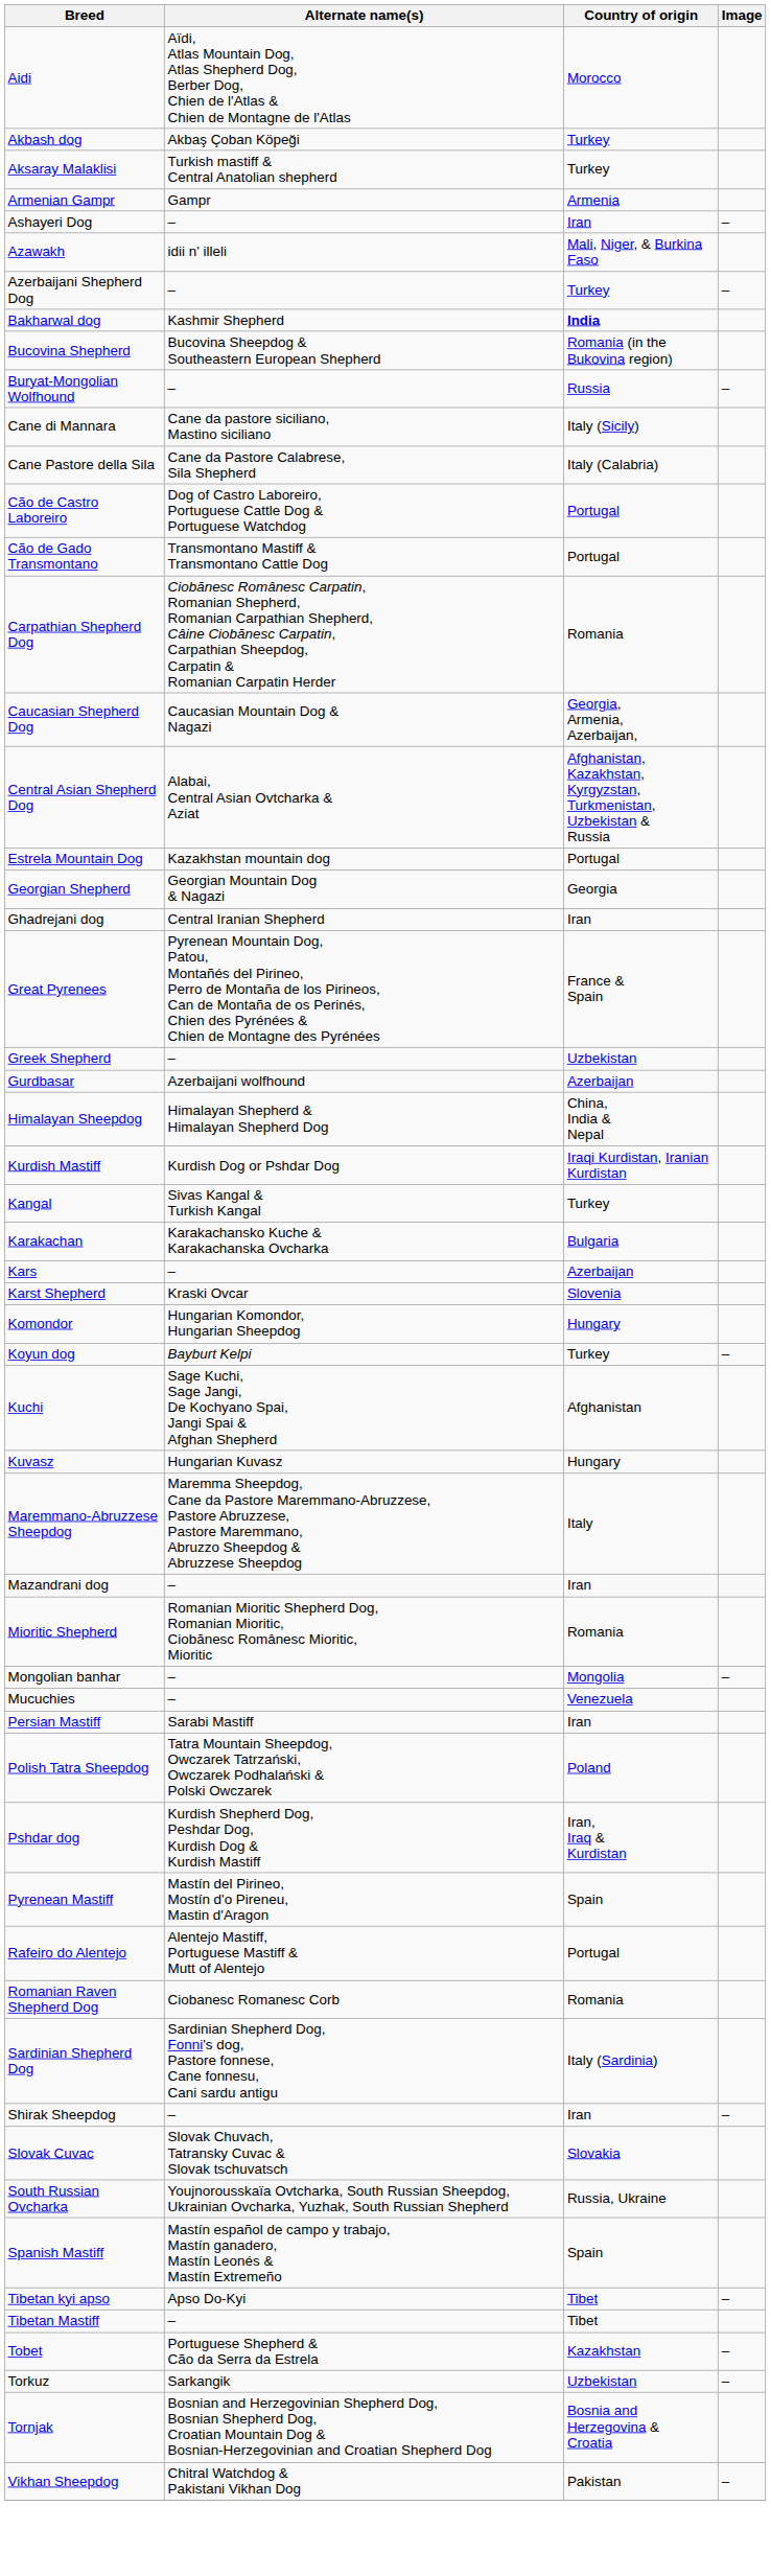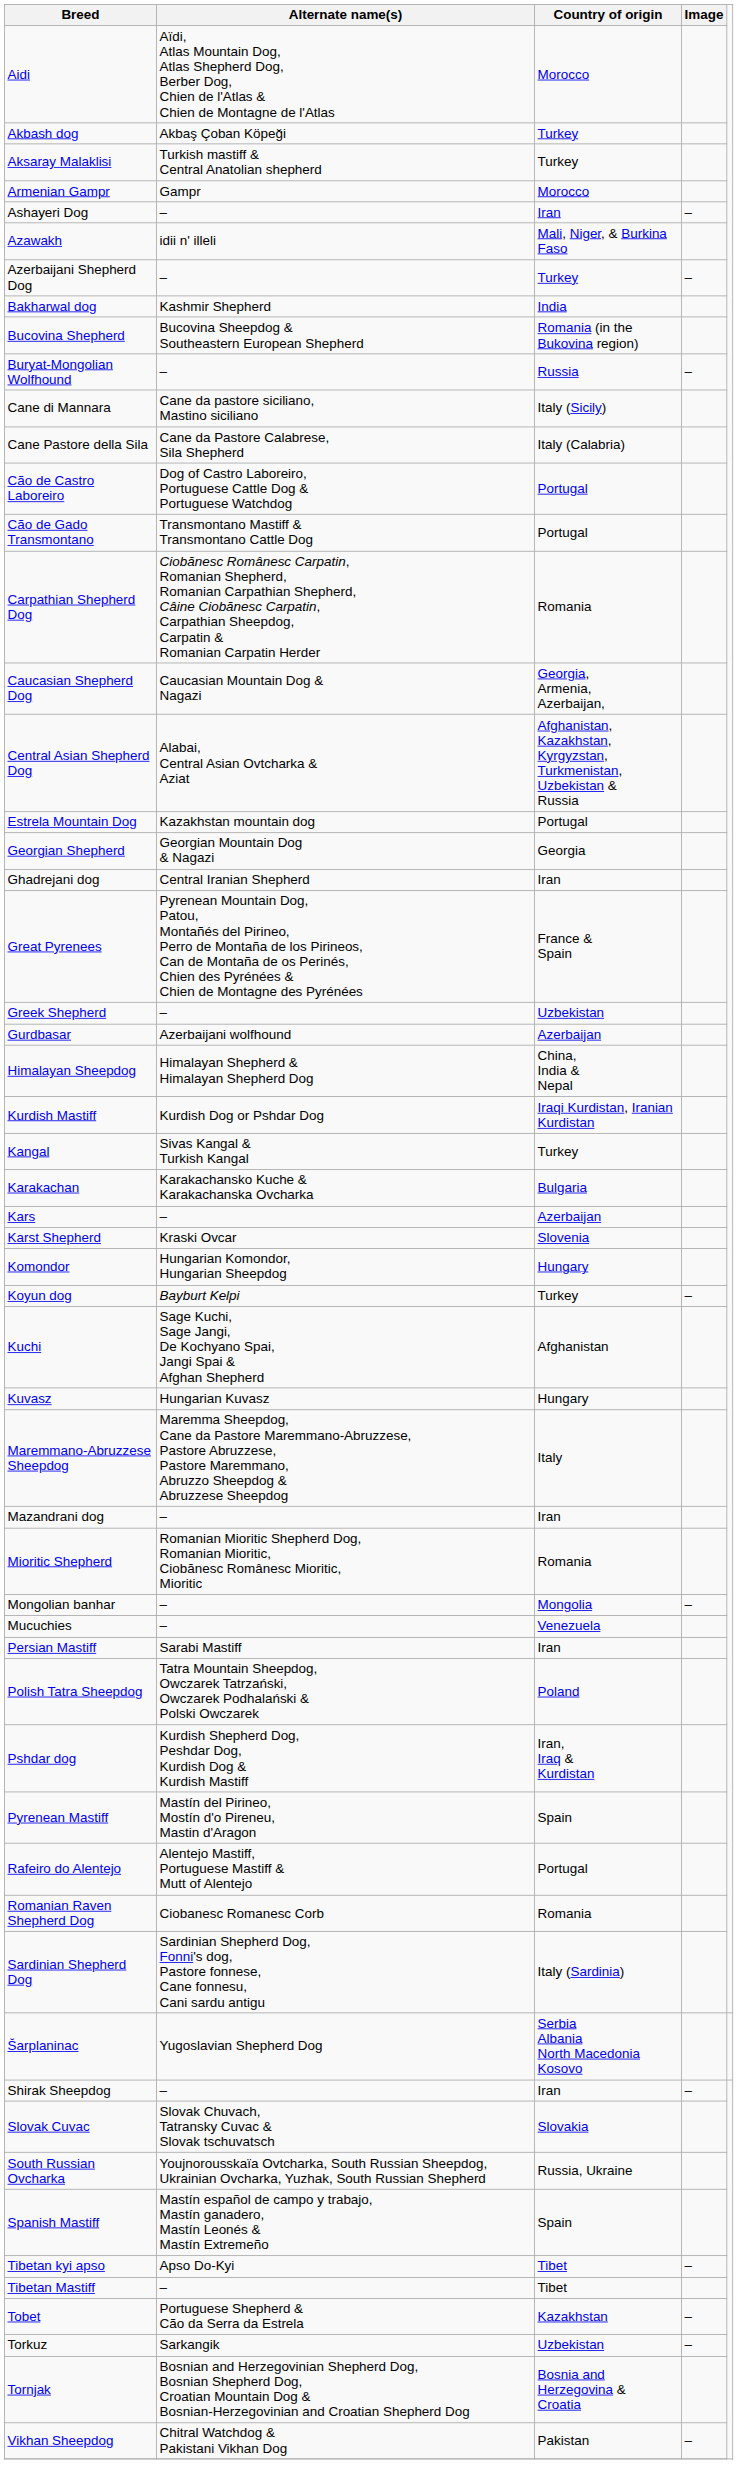 <table class="wikitable sortable">
 <tr>
 <th>Breed</th>
 <th>Alternate name(s)</th>
 <th>Country of origin</th>
 <th class="unsortable">Image</th>
 </tr>
 <tr>
 <td><a href='#'>Aidi</a></td>
 <td>Aïdi,<br>Atlas Mountain Dog,<br>Atlas Shepherd Dog,<br>Berber Dog,<br>Chien de l'Atlas &<br>Chien de Montagne de l'Atlas</td>
 <td><a href='#'>Morocco</a></td>
 <td></td>
 </tr>
 <tr>
 <td><a href='#'>Akbash dog</a></td>
 <td>Akbaş Çoban Köpeği</td>
 <td><a href='#'>Turkey</a></td>
 <td></td>
 </tr>
 <tr>
 <td><a href='#'>Aksaray Malaklisi</a></td>
 <td>Turkish mastiff &<br>Central Anatolian shepherd</td>
 <td>Turkey</td>
 <td></td>
 </tr>
 <tr>
 <td><a href='#'>Armenian Gampr</a></td>
 <td>Gampr</td>
-<td><a href='#'>Armenia</a></td>
+<td><a href='#'>Morocco</a></td>
 <td></td>
 </tr>
 <tr>
 <td>Ashayeri Dog</td>
 <td>–</td>
 <td><a href='#'>Iran</a></td>
 <td>–</td>
 </tr>
 <tr>
 <td><a href='#'>Azawakh</a></td>
 <td>idii n' illeli</td>
 <td><a href='#'>Mali</a>, <a href='#'>Niger</a>, & <a href='#'>Burkina Faso</a></td>
 <td></td>
 </tr>
 <tr>
 <td>Azerbaijani Shepherd Dog</td>
 <td>–</td>
 <td><a href='#'>Turkey</a></td>
 <td>–</td>
 </tr>
 <tr>
 <td><a href='#'>Bakharwal dog</a></td>
 <td>Kashmir Shepherd</td>
-<td><strong><a href='#'>India</a></strong></td>
+<td><a href='#'>India</a></td>
 <td></td>
 </tr>
 <tr>
 <td><a href='#'>Bucovina Shepherd</a></td>
 <td>Bucovina Sheepdog &<br>Southeastern European Shepherd</td>
 <td><a href='#'>Romania</a> (in the <a href='#'>Bukovina</a> region)</td>
 <td></td>
 </tr>
 <tr>
 <td><a href='#'>Buryat-Mongolian Wolfhound</a></td>
 <td>–</td>
 <td><a href='#'>Russia</a></td>
 <td>–</td>
 </tr>
 <tr>
 <td>Cane di Mannara</td>
 <td>Cane da pastore siciliano,<br>Mastino siciliano</td>
 <td>Italy (<a href='#'>Sicily</a>)</td>
 <td></td>
 </tr>
 <tr>
 <td>Cane Pastore della Sila</td>
 <td>Cane da Pastore Calabrese,<br>Sila Shepherd</td>
 <td>Italy (Calabria)</td>
 <td></td>
 </tr>
 <tr>
 <td><a href='#'>Cão de Castro Laboreiro</a></td>
 <td>Dog of Castro Laboreiro,<br>Portuguese Cattle Dog &<br>Portuguese Watchdog</td>
 <td><a href='#'>Portugal</a></td>
 <td></td>
 </tr>
 <tr>
 <td><a href='#'>Cão de Gado Transmontano</a></td>
 <td>Transmontano Mastiff &<br>Transmontano Cattle Dog</td>
 <td>Portugal</td>
 <td></td>
 </tr>
 <tr>
 <td><a href='#'>Carpathian Shepherd Dog</a></td>
 <td><em>Ciobănesc Românesc Carpatin</em>, <br>Romanian Shepherd, <br>Romanian Carpathian Shepherd, <br><em>Câine Ciobănesc Carpatin</em>, <br>Carpathian Sheepdog, <br>Carpatin &<br>Romanian Carpatin Herder</td>
 <td>Romania</td>
 <td></td>
 </tr>
 <tr>
 <td><a href='#'>Caucasian Shepherd Dog</a></td>
 <td>Caucasian Mountain Dog &<br>Nagazi</td>
 <td><a href='#'>Georgia</a>,<br>Armenia,<br>Azerbaijan,<br></td>
 <td></td>
 </tr>
 <tr>
 <td><a href='#'>Central Asian Shepherd Dog</a></td>
 <td>Alabai,<br>Central Asian Ovtcharka &<br>Aziat</td>
 <td><a href='#'>Afghanistan</a>,<br><a href='#'>Kazakhstan</a>,<br><a href='#'>Kyrgyzstan</a>,<br><a href='#'>Turkmenistan</a>,<br><a href='#'>Uzbekistan</a> &<br>Russia</td>
 <td></td>
 </tr>
 <tr>
 <td><a href='#'>Estrela Mountain Dog</a></td>
 <td>Kazakhstan mountain dog</td>
 <td>Portugal</td>
 <td></td>
 </tr>
 <tr>
 <td><a href='#'>Georgian Shepherd</a></td>
 <td>Georgian Mountain Dog <br>& Nagazi</td>
 <td>Georgia</td>
 <td></td>
 </tr>
 <tr>
 <td>Ghadrejani dog</td>
 <td>Central Iranian Shepherd</td>
 <td>Iran</td>
 <td></td>
 </tr>
 <tr>
 <td><a href='#'>Great Pyrenees</a></td>
 <td>Pyrenean Mountain Dog,<br>Patou,<br>Montañés del Pirineo,<br>Perro de Montaña de los Pirineos,<br>Can de Montaña de os Perinés,<br>Chien des Pyrénées &<br>Chien de Montagne des Pyrénées</td>
 <td>France &<br>Spain</td>
 <td></td>
 </tr>
 <tr>
 <td><a href='#'>Greek Shepherd</a></td>
 <td>–</td>
 <td><a href='#'>Uzbekistan</a></td>
 <td></td>
 </tr>
 <tr>
 <td><a href='#'>Gurdbasar</a></td>
 <td>Azerbaijani wolfhound</td>
 <td><a href='#'>Azerbaijan</a></td>
 <td></td>
 </tr>
 <tr>
 <td><a href='#'>Himalayan Sheepdog</a></td>
 <td>Himalayan Shepherd &<br>Himalayan Shepherd Dog</td>
 <td>China,<br>India &<br>Nepal</td>
 <td></td>
 </tr>
 <tr>
 <td><a href='#'>Kurdish Mastiff</a></td>
 <td>Kurdish Dog or Pshdar Dog</td>
 <td><a href='#'>Iraqi Kurdistan</a>, <a href='#'>Iranian Kurdistan</a></td>
 <td></td>
 </tr>
 <tr>
 <td><a href='#'>Kangal</a></td>
 <td>Sivas Kangal &<br>Turkish Kangal</td>
 <td>Turkey</td>
 <td></td>
 </tr>
 <tr>
 <td><a href='#'>Karakachan</a></td>
 <td>Karakachansko Kuche &<br>Karakachanska Ovcharka</td>
 <td><a href='#'>Bulgaria</a></td>
 <td></td>
 </tr>
 <tr>
 <td><a href='#'>Kars</a></td>
 <td>–</td>
 <td><a href='#'>Azerbaijan</a></td>
 <td></td>
 </tr>
 <tr>
 <td><a href='#'>Karst Shepherd</a></td>
 <td>Kraski Ovcar</td>
 <td><a href='#'>Slovenia</a></td>
 <td></td>
 </tr>
 <tr>
 <td><a href='#'>Komondor</a></td>
 <td>Hungarian Komondor,<br>Hungarian Sheepdog</td>
 <td><a href='#'>Hungary</a></td>
 <td></td>
 </tr>
 <tr>
 <td><a href='#'>Koyun dog</a></td>
 <td><em>Bayburt Kelpi</em></td>
 <td>Turkey</td>
 <td>–</td>
 </tr>
 <tr>
 <td><a href='#'>Kuchi</a></td>
 <td>Sage Kuchi,<br>Sage Jangi,<br>De Kochyano Spai, <br>Jangi Spai &<br>Afghan Shepherd</td>
 <td>Afghanistan</td>
 <td></td>
 </tr>
 <tr>
 <td><a href='#'>Kuvasz</a></td>
 <td>Hungarian Kuvasz</td>
 <td>Hungary</td>
 <td></td>
 </tr>
 <tr>
 <td><a href='#'>Maremmano-Abruzzese Sheepdog</a></td>
 <td>Maremma Sheepdog,<br>Cane da Pastore Maremmano-Abruzzese, <br>Pastore Abruzzese, <br>Pastore Maremmano, <br>Abruzzo Sheepdog &<br>Abruzzese Sheepdog</td>
 <td>Italy</td>
 <td></td>
 </tr>
 <tr>
 <td>Mazandrani dog</td>
 <td>–</td>
 <td>Iran</td>
 <td></td>
 </tr>
 <tr>
 <td><a href='#'>Mioritic Shepherd</a></td>
 <td>Romanian Mioritic Shepherd Dog,<br>Romanian Mioritic, <br>Ciobănesc Românesc Mioritic, <br> Mioritic</td>
 <td>Romania</td>
 <td></td>
 </tr>
 <tr>
 <td>Mongolian banhar</td>
 <td>–</td>
 <td><a href='#'>Mongolia</a></td>
 <td>–</td>
 </tr>
 <tr>
 <td>Mucuchies</td>
 <td>–</td>
 <td><a href='#'>Venezuela</a></td>
 <td></td>
 </tr>
 <tr>
 <td><a href='#'>Persian Mastiff</a></td>
 <td>Sarabi Mastiff</td>
 <td>Iran</td>
 <td></td>
 </tr>
 <tr>
 <td><a href='#'>Polish Tatra Sheepdog</a></td>
 <td>Tatra Mountain Sheepdog,<br>Owczarek Tatrzański,<br>Owczarek Podhalański &<br>Polski Owczarek</td>
 <td><a href='#'>Poland</a></td>
 <td></td>
 </tr>
 <tr>
 <td><a href='#'>Pshdar dog</a></td>
 <td>Kurdish Shepherd Dog,<br>Peshdar Dog,<br>Kurdish Dog &<br>Kurdish Mastiff</td>
 <td>Iran, <br><a href='#'>Iraq</a> &<br><a href='#'>Kurdistan</a></td>
 <td></td>
 </tr>
 <tr>
 <td><a href='#'>Pyrenean Mastiff</a></td>
 <td>Mastín del Pirineo,<br>Mostín d'o Pireneu,<br>Mastin d'Aragon</td>
 <td>Spain</td>
 <td></td>
 </tr>
 <tr>
 <td><a href='#'>Rafeiro do Alentejo</a></td>
 <td>Alentejo Mastiff,<br>Portuguese Mastiff &<br>Mutt of Alentejo</td>
 <td>Portugal</td>
 <td></td>
 </tr>
 <tr>
 <td><a href='#'>Romanian Raven Shepherd Dog</a></td>
 <td>Ciobanesc Romanesc Corb</td>
 <td>Romania</td>
 <td></td>
 </tr>
 <tr>
 <td><a href='#'>Sardinian Shepherd Dog</a></td>
 <td>Sardinian Shepherd Dog,<br><a href='#'>Fonni</a>'s dog,<br>Pastore fonnese,<br>Cane fonnesu,<br>Cani sardu antigu</td>
 <td>Italy (<a href='#'>Sardinia</a>)</td>
 <td></td>
 </tr>
 <tr>
+<td><a href='#'>Šarplaninac</a></td>
+<td>Yugoslavian Shepherd Dog</td>
+<td><a href='#'>Serbia</a><br><a href='#'>Albania</a><br><a href='#'>North Macedonia</a><br><a href='#'>Kosovo</a></td>
+<td></td>
+<td></td>
+</tr>
+<tr>
 <td>Shirak Sheepdog</td>
 <td>–</td>
 <td>Iran</td>
 <td>–</td>
 </tr>
 <tr>
 <td><a href='#'>Slovak Cuvac</a></td>
 <td>Slovak Chuvach, <br>Tatransky Cuvac &<br>Slovak tschuvatsch</td>
 <td><a href='#'>Slovakia</a></td>
 <td></td>
 </tr>
 <tr>
 <td><a href='#'>South Russian Ovcharka</a></td>
 <td>Youjnorousskaïa Ovtcharka, South Russian Sheepdog, Ukrainian Ovcharka, Yuzhak, South Russian Shepherd</td>
 <td>Russia, Ukraine</td>
 <td></td>
 </tr>
 <tr>
 <td><a href='#'>Spanish Mastiff</a></td>
 <td>Mastín español de campo y trabajo,<br>Mastín ganadero,<br>Mastín Leonés &<br>Mastín Extremeño</td>
 <td>Spain</td>
 <td></td>
 </tr>
 <tr>
 <td><a href='#'>Tibetan kyi apso</a></td>
 <td>Apso Do-Kyi</td>
 <td><a href='#'>Tibet</a></td>
 <td>–</td>
 </tr>
 <tr>
 <td><a href='#'>Tibetan Mastiff</a></td>
 <td>–</td>
 <td>Tibet</td>
 <td></td>
 </tr>
 <tr>
 <td><a href='#'>Tobet</a></td>
 <td>Portuguese Shepherd &<br>Cão da Serra da Estrela</td>
 <td><a href='#'>Kazakhstan</a></td>
 <td>–</td>
 </tr>
 <tr>
 <td><span></span>Torkuz</td>
 <td>Sarkangik</td>
 <td><a href='#'>Uzbekistan</a></td>
 <td>–</td>
 </tr>
 <tr>
 <td><a href='#'>Tornjak</a></td>
 <td>Bosnian and Herzegovinian Shepherd Dog,<br>Bosnian Shepherd Dog,<br>Croatian Mountain Dog &<br>Bosnian-Herzegovinian and Croatian Shepherd Dog</td>
 <td><a href='#'>Bosnia and Herzegovina</a> &<br><a href='#'>Croatia</a></td>
 <td></td>
 </tr>
 <tr>
 <td><a href='#'>Vikhan Sheepdog</a></td>
 <td>Chitral Watchdog &<br>Pakistani Vikhan Dog</td>
 <td>Pakistan</td>
 <td>–</td>
 </tr>
 <tr>
 </tr>
 </table>
